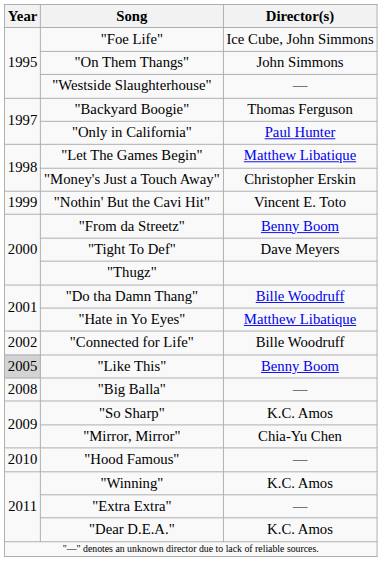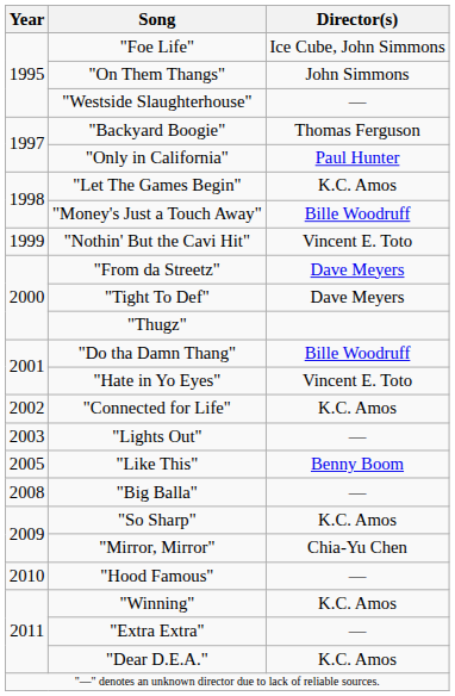 <table class="wikitable plainrowheaders" style="text-align:center;">
 <tr>
 <th>Year</th>
 <th>Song</th>
 <th>Director(s)</th>
 </tr>
 <tr>
 <td rowspan="3">1995</td>
 <td>"Foe Life"</td>
 <td>Ice Cube, John Simmons</td>
 </tr>
 <tr>
 <td>"On Them Thangs"</td>
 <td>John Simmons</td>
 </tr>
 <tr>
 <td>"Westside Slaughterhouse"</td>
 <td>—</td>
 </tr>
 <tr>
 <td rowspan="2">1997</td>
 <td>"Backyard Boogie"</td>
 <td>Thomas Ferguson</td>
 </tr>
 <tr>
 <td>"Only in California"</td>
 <td><a href='#'>Paul Hunter</a></td>
 </tr>
 <tr>
 <td rowspan="2">1998</td>
 <td>"Let The Games Begin"</td>
-<td><a href='#'>Matthew Libatique</a></td>
+<td>K.C. Amos</td>
 </tr>
 <tr>
 <td>"Money's Just a Touch Away"</td>
-<td>Christopher Erskin</td>
+<td><a href='#'>Bille Woodruff</a></td>
 </tr>
 <tr>
 <td>1999</td>
 <td>"Nothin' But the Cavi Hit"</td>
 <td>Vincent E. Toto</td>
 </tr>
 <tr>
 <td rowspan="3">2000</td>
 <td>"From da Streetz"</td>
-<td><a href='#'>Benny Boom</a></td>
+<td><a href='#'>Dave Meyers</a></td>
 </tr>
 <tr>
 <td>"Tight To Def"</td>
 <td>Dave Meyers</td>
 </tr>
 <tr>
 <td>"Thugz"</td>
 <td></td>
 </tr>
 <tr>
 <td rowspan="2">2001</td>
 <td>"Do tha Damn Thang"</td>
 <td><a href='#'>Bille Woodruff</a></td>
 </tr>
 <tr>
 <td>"Hate in Yo Eyes"</td>
-<td><a href='#'>Matthew Libatique</a></td>
+<td>Vincent E. Toto</td>
 </tr>
 <tr>
 <td>2002</td>
 <td>"Connected for Life"</td>
-<td>Bille Woodruff</td>
+<td>K.C. Amos</td>
 </tr>
 <tr>
-<td style="background: lightgrey;">2005</td>
+<td>2003</td>
+<td>"Lights Out"</td>
+<td>—</td>
+</tr>
+<tr>
+<td>2005</td>
 <td>"Like This"</td>
 <td><a href='#'>Benny Boom</a></td>
 </tr>
 <tr>
 <td>2008</td>
 <td>"Big Balla"</td>
 <td>—</td>
 </tr>
 <tr>
 <td rowspan="2">2009</td>
 <td>"So Sharp"</td>
 <td>K.C. Amos</td>
 </tr>
 <tr>
 <td>"Mirror, Mirror"</td>
 <td>Chia-Yu Chen</td>
 </tr>
 <tr>
 <td>2010</td>
 <td>"Hood Famous"</td>
 <td>—</td>
 </tr>
 <tr>
 <td rowspan="3">2011</td>
 <td>"Winning"</td>
 <td>K.C. Amos</td>
 </tr>
 <tr>
 <td>"Extra Extra"</td>
 <td>—</td>
 </tr>
 <tr>
 <td>"Dear D.E.A."</td>
 <td>K.C. Amos</td>
 </tr>
 <tr>
 <td colspan="3" style="text-align:center; font-size:8pt;">"—" denotes an unknown director due to lack of reliable sources.</td>
 </tr>
 </table>
